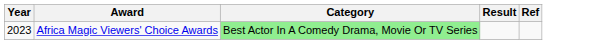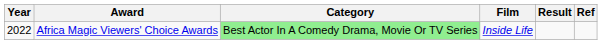 <table class="wikitable">
 <tr>
 <th>Year</th>
 <th>Award</th>
 <th>Category</th>
+<th>Film</th>
 <th>Result</th>
 <th>Ref</th>
 </tr>
 <tr>
-<td>2023</td>
+<td>2022</td>
 <td><a href='#'>Africa Magic Viewers' Choice Awards</a></td>
 <td style="background: lightgreen;">Best Actor In A Comedy Drama, Movie Or TV Series</td>
+<td><em><a href='#'>Inside Life</a></em></td>
 <td></td>
 <td></td>
 </tr>
 </table>
